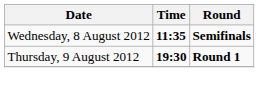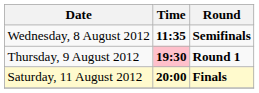 <table class="wikitable">
 <tr>
 <th>Date</th>
 <th>Time</th>
 <th>Round</th>
 </tr>
 <tr>
 <td>Wednesday, 8 August 2012</td>
 <td><strong>11:35</strong></td>
 <td><strong>Semifinals</strong></td>
 </tr>
 <tr>
 <td>Thursday, 9 August 2012</td>
-<td><strong>19:30</strong></td>
+<td style="background: pink;"><strong>19:30</strong></td>
 <td><strong>Round 1</strong></td>
+</tr>
+<tr>
+<td style=background:lemonchiffon>Saturday, 11 August 2012</td>
+<td style=background:lemonchiffon><strong>20:00</strong></td>
+<td style=background:lemonchiffon><strong>Finals</strong></td>
 </tr>
 <tr>
 </tr>
 </table>
